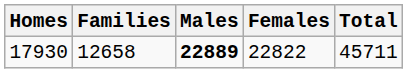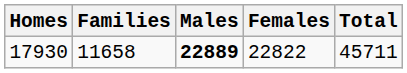 <table class="wikitable">
 <tr>
 <th>Homes</th>
 <th>Families</th>
 <th>Males</th>
 <th>Females</th>
 <th>Total</th>
 </tr>
 <tr>
 <td>17930</td>
-<td>12658</td>
+<td>11658</td>
 <td><strong>22889</strong></td>
 <td>22822</td>
 <td>45711</td>
 </tr>
 </table>
